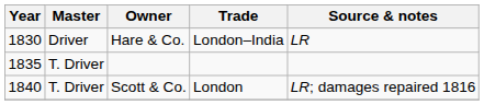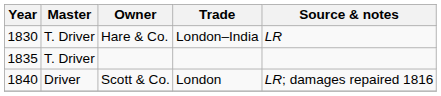 <table class="sortable wikitable">
 <tr>
 <th>Year</th>
 <th>Master</th>
 <th>Owner</th>
 <th>Trade</th>
 <th>Source & notes</th>
 </tr>
 <tr>
 <td>1830</td>
-<td>Driver</td>
+<td>T. Driver</td>
 <td>Hare & Co.</td>
 <td>London–India</td>
 <td><em>LR</em></td>
 </tr>
 <tr>
 <td>1835</td>
 <td>T. Driver</td>
 <td></td>
 <td></td>
 <td></td>
 </tr>
 <tr>
 <td>1840</td>
-<td>T. Driver</td>
+<td>Driver</td>
 <td>Scott & Co.</td>
 <td>London</td>
 <td><em>LR</em>; damages repaired 1816</td>
 </tr>
 <tr>
 </tr>
 </table>
